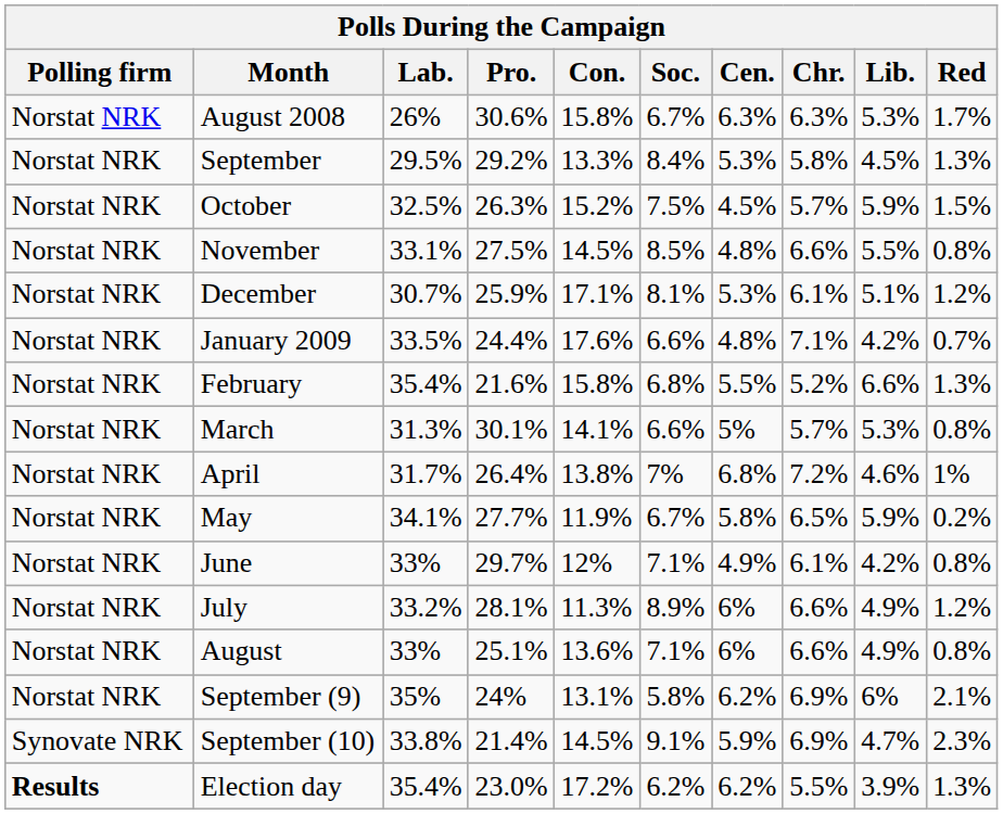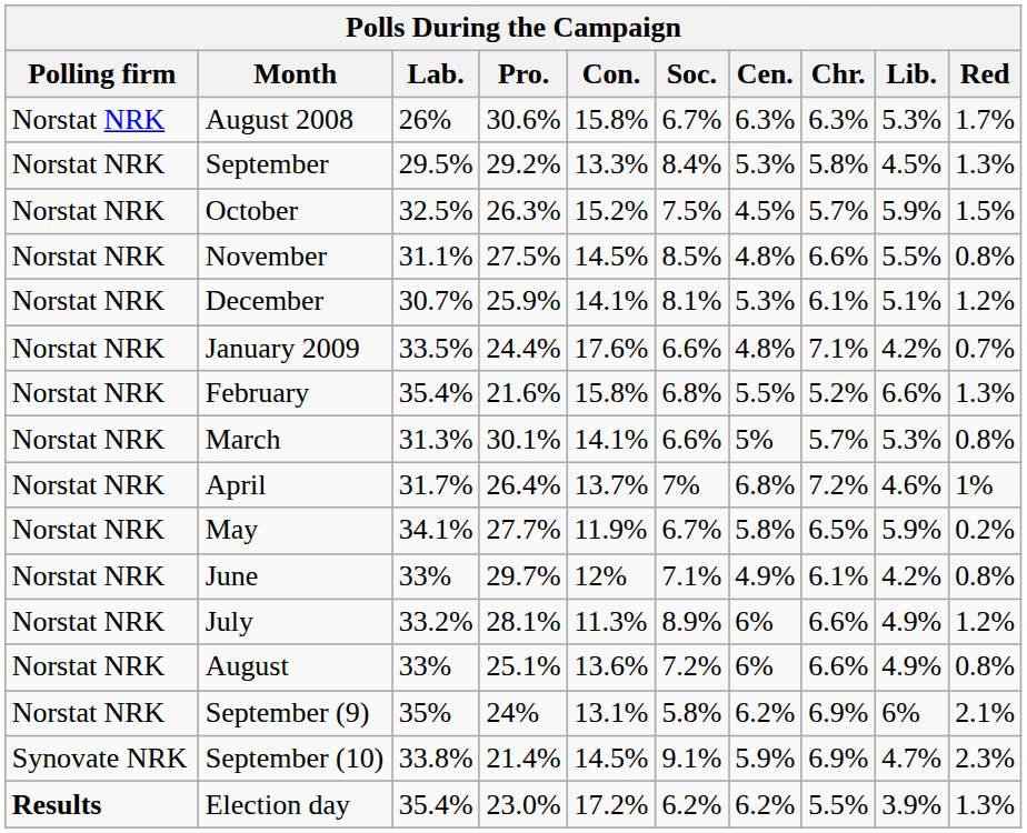 <table class="wikitable" margin:0 15px;">
 <tr>
 <th colspan="10">Polls During the Campaign</th>
 </tr>
 <tr>
 <th width=100>Polling firm</th>
 <th width=100>Month</th>
 <th>Lab.</th>
 <th>Pro.</th>
 <th>Con.</th>
 <th>Soc.</th>
 <th>Cen.</th>
 <th>Chr.</th>
 <th>Lib.</th>
 <th>Red</th>
 </tr>
 <tr>
 <td>Norstat <a href='#'>NRK</a></td>
 <td>August 2008</td>
 <td>26%</td>
 <td>30.6%</td>
 <td>15.8%</td>
 <td>6.7%</td>
 <td>6.3%</td>
 <td>6.3%</td>
 <td>5.3%</td>
 <td>1.7%</td>
 </tr>
 <tr>
 <td>Norstat NRK</td>
 <td>September</td>
 <td>29.5%</td>
 <td>29.2%</td>
 <td>13.3%</td>
 <td>8.4%</td>
 <td>5.3%</td>
 <td>5.8%</td>
 <td>4.5%</td>
 <td>1.3%</td>
 </tr>
 <tr>
 <td>Norstat NRK</td>
 <td>October</td>
 <td>32.5%</td>
 <td>26.3%</td>
 <td>15.2%</td>
 <td>7.5%</td>
 <td>4.5%</td>
 <td>5.7%</td>
 <td>5.9%</td>
 <td>1.5%</td>
 </tr>
 <tr>
 <td>Norstat NRK</td>
 <td>November</td>
-<td>33.1%</td>
+<td>31.1%</td>
 <td>27.5%</td>
 <td>14.5%</td>
 <td>8.5%</td>
 <td>4.8%</td>
 <td>6.6%</td>
 <td>5.5%</td>
 <td>0.8%</td>
 </tr>
 <tr>
 <td>Norstat NRK</td>
 <td>December</td>
 <td>30.7%</td>
 <td>25.9%</td>
-<td>17.1%</td>
+<td>14.1%</td>
 <td>8.1%</td>
 <td>5.3%</td>
 <td>6.1%</td>
 <td>5.1%</td>
 <td>1.2%</td>
 </tr>
 <tr>
 <td>Norstat NRK</td>
 <td>January 2009</td>
 <td>33.5%</td>
 <td>24.4%</td>
 <td>17.6%</td>
 <td>6.6%</td>
 <td>4.8%</td>
 <td>7.1%</td>
 <td>4.2%</td>
 <td>0.7%</td>
 </tr>
 <tr>
 <td>Norstat NRK</td>
 <td>February</td>
 <td>35.4%</td>
 <td>21.6%</td>
 <td>15.8%</td>
 <td>6.8%</td>
 <td>5.5%</td>
 <td>5.2%</td>
 <td>6.6%</td>
 <td>1.3%</td>
 </tr>
 <tr>
 <td>Norstat NRK</td>
 <td>March</td>
 <td>31.3%</td>
 <td>30.1%</td>
 <td>14.1%</td>
 <td>6.6%</td>
 <td>5%</td>
 <td>5.7%</td>
 <td>5.3%</td>
 <td>0.8%</td>
 </tr>
 <tr>
 <td>Norstat NRK</td>
 <td>April</td>
 <td>31.7%</td>
 <td>26.4%</td>
-<td>13.8%</td>
+<td>13.7%</td>
 <td>7%</td>
 <td>6.8%</td>
 <td>7.2%</td>
 <td>4.6%</td>
 <td>1%</td>
 </tr>
 <tr>
 <td>Norstat NRK</td>
 <td>May</td>
 <td>34.1%</td>
 <td>27.7%</td>
 <td>11.9%</td>
 <td>6.7%</td>
 <td>5.8%</td>
 <td>6.5%</td>
 <td>5.9%</td>
 <td>0.2%</td>
 </tr>
 <tr>
 <td>Norstat NRK</td>
 <td>June</td>
 <td>33%</td>
 <td>29.7%</td>
 <td>12%</td>
 <td>7.1%</td>
 <td>4.9%</td>
 <td>6.1%</td>
 <td>4.2%</td>
 <td>0.8%</td>
 </tr>
 <tr>
 <td>Norstat NRK</td>
 <td>July</td>
 <td>33.2%</td>
 <td>28.1%</td>
 <td>11.3%</td>
 <td>8.9%</td>
 <td>6%</td>
 <td>6.6%</td>
 <td>4.9%</td>
 <td>1.2%</td>
 </tr>
 <tr>
 <td>Norstat NRK</td>
 <td>August</td>
 <td>33%</td>
 <td>25.1%</td>
 <td>13.6%</td>
-<td>7.1%</td>
+<td>7.2%</td>
 <td>6%</td>
 <td>6.6%</td>
 <td>4.9%</td>
 <td>0.8%</td>
 </tr>
 <tr>
 <td>Norstat NRK</td>
 <td>September (9)</td>
 <td>35%</td>
 <td>24%</td>
 <td>13.1%</td>
 <td>5.8%</td>
 <td>6.2%</td>
 <td>6.9%</td>
 <td>6%</td>
 <td>2.1%</td>
 </tr>
 <tr>
 <td>Synovate NRK</td>
 <td>September (10)</td>
 <td>33.8%</td>
 <td>21.4%</td>
 <td>14.5%</td>
 <td>9.1%</td>
 <td>5.9%</td>
 <td>6.9%</td>
 <td>4.7%</td>
 <td>2.3%</td>
 </tr>
 <tr>
 <td><strong>Results</strong></td>
 <td>Election day</td>
 <td>35.4%</td>
 <td>23.0%</td>
 <td>17.2%</td>
 <td>6.2%</td>
 <td>6.2%</td>
 <td>5.5%</td>
 <td>3.9%</td>
 <td>1.3%</td>
 </tr>
 </table>
